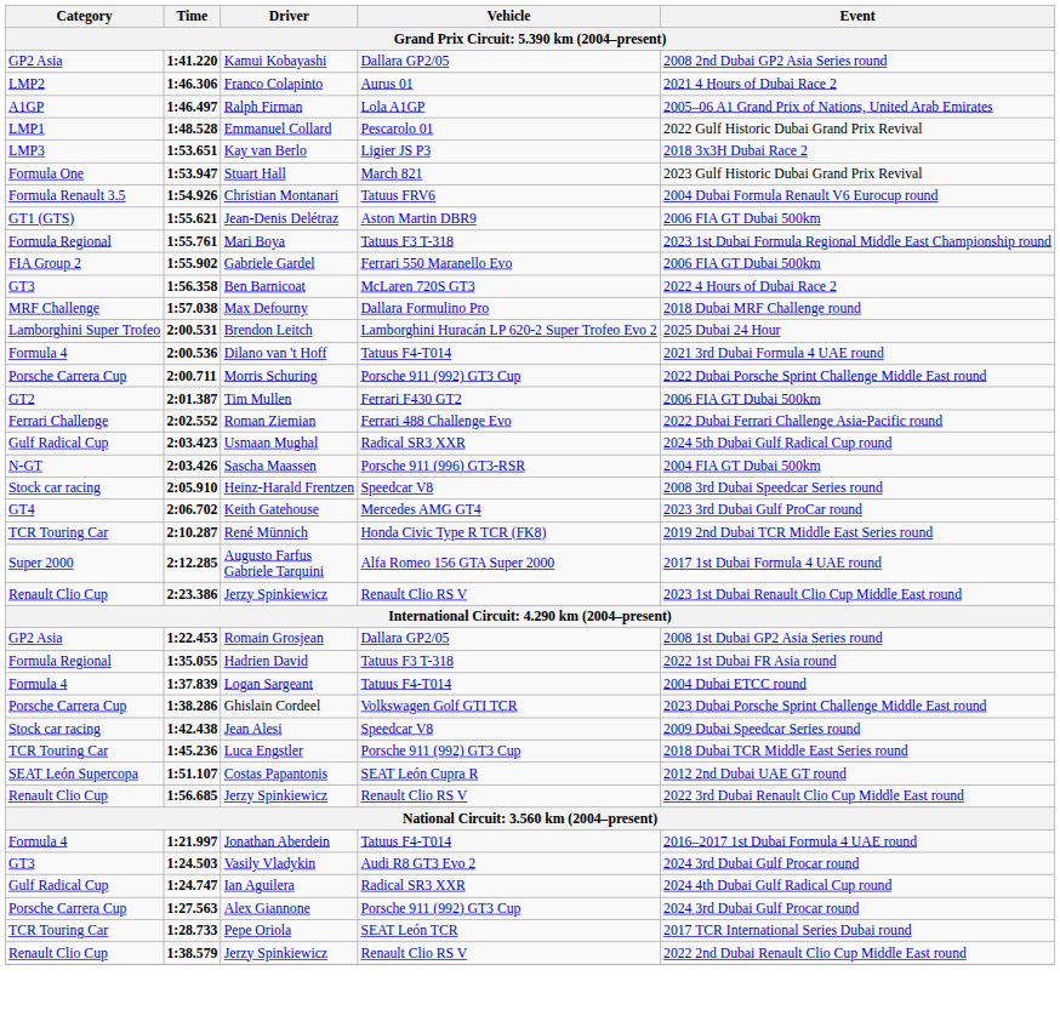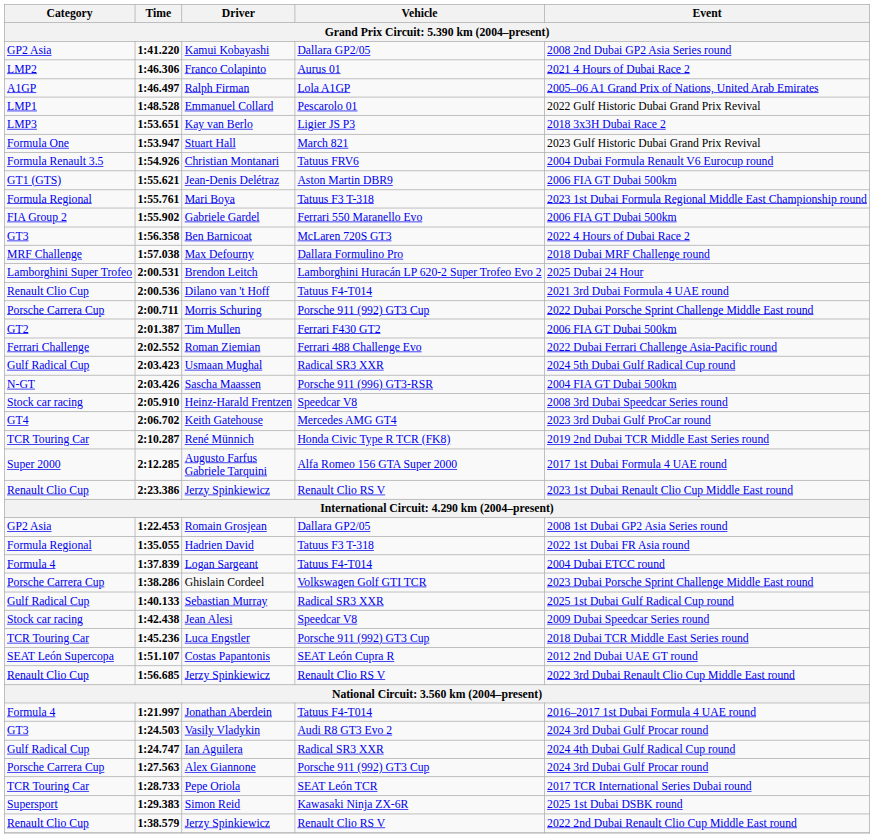 <table class="wikitable">
 <tr>
 <th>Category</th>
 <th>Time</th>
 <th>Driver</th>
 <th>Vehicle</th>
 <th>Event</th>
 </tr>
 <tr>
 <th colspan=5>Grand Prix Circuit: 5.390 km (2004–present)</th>
 </tr>
 <tr>
 <td><a href='#'>GP2 Asia</a></td>
 <td><strong>1:41.220</strong></td>
 <td><a href='#'>Kamui Kobayashi</a></td>
 <td><a href='#'>Dallara GP2/05</a></td>
 <td><a href='#'>2008 2nd Dubai GP2 Asia Series round</a></td>
 </tr>
 <tr>
 <td><a href='#'>LMP2</a></td>
 <td><strong>1:46.306</strong></td>
 <td><a href='#'>Franco Colapinto</a></td>
 <td><a href='#'>Aurus 01</a></td>
 <td><a href='#'>2021 4 Hours of Dubai Race 2</a></td>
 </tr>
 <tr>
 <td><a href='#'>A1GP</a></td>
 <td><strong>1:46.497</strong></td>
 <td><a href='#'>Ralph Firman</a></td>
 <td><a href='#'>Lola A1GP</a></td>
 <td><a href='#'>2005–06 A1 Grand Prix of Nations, United Arab Emirates</a></td>
 </tr>
 <tr>
 <td><a href='#'>LMP1</a></td>
 <td><strong>1:48.528</strong></td>
 <td><a href='#'>Emmanuel Collard</a></td>
 <td><a href='#'>Pescarolo 01</a></td>
 <td>2022 Gulf Historic Dubai Grand Prix Revival</td>
 </tr>
 <tr>
 <td><a href='#'>LMP3</a></td>
 <td><strong>1:53.651</strong></td>
 <td><a href='#'>Kay van Berlo</a></td>
 <td><a href='#'>Ligier JS P3</a></td>
 <td><a href='#'>2018 3x3H Dubai Race 2</a></td>
 </tr>
 <tr>
 <td><a href='#'>Formula One</a></td>
 <td><strong>1:53.947</strong></td>
 <td><a href='#'>Stuart Hall</a></td>
 <td><a href='#'>March 821</a></td>
 <td>2023 Gulf Historic Dubai Grand Prix Revival</td>
 </tr>
 <tr>
 <td><a href='#'>Formula Renault 3.5</a></td>
 <td><strong>1:54.926</strong></td>
 <td><a href='#'>Christian Montanari</a></td>
 <td><a href='#'>Tatuus FRV6</a></td>
 <td><a href='#'>2004 Dubai Formula Renault V6 Eurocup round</a></td>
 </tr>
 <tr>
 <td><a href='#'>GT1 (GTS)</a></td>
 <td><strong>1:55.621</strong></td>
 <td><a href='#'>Jean-Denis Delétraz</a></td>
 <td><a href='#'>Aston Martin DBR9</a></td>
 <td><a href='#'>2006 FIA GT Dubai 500km</a></td>
 </tr>
 <tr>
 <td><a href='#'>Formula Regional</a></td>
 <td><strong>1:55.761</strong></td>
 <td><a href='#'>Mari Boya</a></td>
 <td><a href='#'>Tatuus F3 T-318</a></td>
 <td><a href='#'>2023 1st Dubai Formula Regional Middle East Championship round</a></td>
 </tr>
 <tr>
 <td><a href='#'>FIA Group 2</a></td>
 <td><strong>1:55.902</strong></td>
 <td><a href='#'>Gabriele Gardel</a></td>
 <td><a href='#'>Ferrari 550 Maranello Evo</a></td>
 <td><a href='#'>2006 FIA GT Dubai 500km</a></td>
 </tr>
 <tr>
 <td><a href='#'>GT3</a></td>
 <td><strong>1:56.358</strong></td>
 <td><a href='#'>Ben Barnicoat</a></td>
 <td><a href='#'>McLaren 720S GT3</a></td>
 <td><a href='#'>2022 4 Hours of Dubai Race 2</a></td>
 </tr>
 <tr>
 <td><a href='#'>MRF Challenge</a></td>
 <td><strong>1:57.038</strong></td>
 <td><a href='#'>Max Defourny</a></td>
 <td><a href='#'>Dallara Formulino Pro</a></td>
 <td><a href='#'>2018 Dubai MRF Challenge round</a></td>
 </tr>
 <tr>
 <td><a href='#'>Lamborghini Super Trofeo</a></td>
 <td><strong>2:00.531</strong></td>
 <td><a href='#'>Brendon Leitch</a></td>
 <td><a href='#'>Lamborghini Huracán LP 620-2 Super Trofeo Evo 2</a></td>
 <td><a href='#'>2025 Dubai 24 Hour</a></td>
 </tr>
 <tr>
-<td><a href='#'>Formula 4</a></td>
+<td><a href='#'>Renault Clio Cup</a></td>
 <td><strong>2:00.536</strong></td>
 <td><a href='#'>Dilano van 't Hoff</a></td>
 <td><a href='#'>Tatuus F4-T014</a></td>
 <td><a href='#'>2021 3rd Dubai Formula 4 UAE round</a></td>
 </tr>
 <tr>
 <td><a href='#'>Porsche Carrera Cup</a></td>
 <td><strong>2:00.711</strong></td>
 <td><a href='#'>Morris Schuring</a></td>
 <td><a href='#'>Porsche 911 (992) GT3 Cup</a></td>
 <td><a href='#'>2022 Dubai Porsche Sprint Challenge Middle East round</a></td>
 </tr>
 <tr>
 <td><a href='#'>GT2</a></td>
 <td><strong>2:01.387</strong></td>
 <td><a href='#'>Tim Mullen</a></td>
 <td><a href='#'>Ferrari F430 GT2</a></td>
 <td><a href='#'>2006 FIA GT Dubai 500km</a></td>
 </tr>
 <tr>
 <td><a href='#'>Ferrari Challenge</a></td>
 <td><strong>2:02.552</strong></td>
 <td><a href='#'>Roman Ziemian</a></td>
 <td><a href='#'>Ferrari 488 Challenge Evo</a></td>
 <td><a href='#'>2022 Dubai Ferrari Challenge Asia-Pacific round</a></td>
 </tr>
 <tr>
 <td><a href='#'>Gulf Radical Cup</a></td>
 <td><strong>2:03.423</strong></td>
 <td><a href='#'>Usmaan Mughal</a></td>
 <td><a href='#'>Radical SR3 XXR</a></td>
 <td><a href='#'>2024 5th Dubai Gulf Radical Cup round</a></td>
 </tr>
 <tr>
 <td><a href='#'>N-GT</a></td>
 <td><strong>2:03.426</strong></td>
 <td><a href='#'>Sascha Maassen</a></td>
 <td><a href='#'>Porsche 911 (996) GT3-RSR</a></td>
 <td><a href='#'>2004 FIA GT Dubai 500km</a></td>
 </tr>
 <tr>
 <td><a href='#'>Stock car racing</a></td>
 <td><strong>2:05.910</strong></td>
 <td><a href='#'>Heinz-Harald Frentzen</a></td>
 <td><a href='#'>Speedcar V8</a></td>
 <td><a href='#'>2008 3rd Dubai Speedcar Series round</a></td>
 </tr>
 <tr>
 <td><a href='#'>GT4</a></td>
 <td><strong>2:06.702</strong></td>
 <td><a href='#'>Keith Gatehouse</a></td>
 <td><a href='#'>Mercedes AMG GT4</a></td>
 <td><a href='#'>2023 3rd Dubai Gulf ProCar round</a></td>
 </tr>
 <tr>
 <td><a href='#'>TCR Touring Car</a></td>
 <td><strong>2:10.287</strong></td>
 <td><a href='#'>René Münnich</a></td>
 <td><a href='#'>Honda Civic Type R TCR (FK8)</a></td>
 <td><a href='#'>2019 2nd Dubai TCR Middle East Series round</a></td>
 </tr>
 <tr>
 <td><a href='#'>Super 2000</a></td>
 <td><strong>2:12.285</strong></td>
 <td><a href='#'>Augusto Farfus</a><br><a href='#'>Gabriele Tarquini</a></td>
 <td><a href='#'>Alfa Romeo 156 GTA Super 2000</a></td>
 <td><a href='#'>2017 1st Dubai Formula 4 UAE round</a></td>
 </tr>
 <tr>
 <td><a href='#'>Renault Clio Cup</a></td>
 <td><strong>2:23.386</strong></td>
 <td><a href='#'>Jerzy Spinkiewicz</a></td>
 <td><a href='#'>Renault Clio RS V</a></td>
 <td><a href='#'>2023 1st Dubai Renault Clio Cup Middle East round</a></td>
 </tr>
 <tr>
 <th colspan=5>International Circuit: 4.290 km (2004–present)</th>
 </tr>
 <tr>
 <td><a href='#'>GP2 Asia</a></td>
 <td><strong>1:22.453</strong></td>
 <td><a href='#'>Romain Grosjean</a></td>
 <td><a href='#'>Dallara GP2/05</a></td>
 <td><a href='#'>2008 1st Dubai GP2 Asia Series round</a></td>
 </tr>
 <tr>
 <td><a href='#'>Formula Regional</a></td>
 <td><strong>1:35.055</strong></td>
 <td><a href='#'>Hadrien David</a></td>
 <td><a href='#'>Tatuus F3 T-318</a></td>
 <td><a href='#'>2022 1st Dubai FR Asia round</a></td>
 </tr>
 <tr>
 <td><a href='#'>Formula 4</a></td>
 <td><strong>1:37.839</strong></td>
 <td><a href='#'>Logan Sargeant</a></td>
 <td><a href='#'>Tatuus F4-T014</a></td>
 <td><a href='#'>2004 Dubai ETCC round</a></td>
 </tr>
 <tr>
 <td><a href='#'>Porsche Carrera Cup</a></td>
 <td><strong>1:38.286</strong></td>
 <td>Ghislain Cordeel</td>
 <td><a href='#'>Volkswagen Golf GTI TCR</a></td>
 <td><a href='#'>2023 Dubai Porsche Sprint Challenge Middle East round</a></td>
 </tr>
 <tr>
+<td><a href='#'>Gulf Radical Cup</a></td>
+<td><strong>1:40.133</strong></td>
+<td><a href='#'>Sebastian Murray</a></td>
+<td><a href='#'>Radical SR3 XXR</a></td>
+<td><a href='#'>2025 1st Dubai Gulf Radical Cup round</a></td>
+</tr>
+<tr>
 <td><a href='#'>Stock car racing</a></td>
 <td><strong>1:42.438</strong></td>
 <td><a href='#'>Jean Alesi</a></td>
 <td><a href='#'>Speedcar V8</a></td>
 <td><a href='#'>2009 Dubai Speedcar Series round</a></td>
 </tr>
 <tr>
 <td><a href='#'>TCR Touring Car</a></td>
 <td><strong>1:45.236</strong></td>
 <td><a href='#'>Luca Engstler</a></td>
 <td><a href='#'>Porsche 911 (992) GT3 Cup</a></td>
 <td><a href='#'>2018 Dubai TCR Middle East Series round</a></td>
 </tr>
 <tr>
 <td><a href='#'>SEAT León Supercopa</a></td>
 <td><strong>1:51.107</strong></td>
 <td><a href='#'>Costas Papantonis</a></td>
 <td><a href='#'>SEAT León Cupra R</a></td>
 <td><a href='#'>2012 2nd Dubai UAE GT round</a></td>
 </tr>
 <tr>
 <td><a href='#'>Renault Clio Cup</a></td>
 <td><strong>1:56.685</strong></td>
 <td><a href='#'>Jerzy Spinkiewicz</a></td>
 <td><a href='#'>Renault Clio RS V</a></td>
 <td><a href='#'>2022 3rd Dubai Renault Clio Cup Middle East round</a></td>
 </tr>
 <tr>
 <th colspan=5>National Circuit: 3.560 km (2004–present)</th>
 </tr>
 <tr>
 <td><a href='#'>Formula 4</a></td>
 <td><strong>1:21.997</strong></td>
 <td><a href='#'>Jonathan Aberdein</a></td>
 <td><a href='#'>Tatuus F4-T014</a></td>
 <td><a href='#'>2016–2017 1st Dubai Formula 4 UAE round</a></td>
 </tr>
 <tr>
 <td><a href='#'>GT3</a></td>
 <td><strong>1:24.503</strong></td>
 <td><a href='#'>Vasily Vladykin</a></td>
 <td><a href='#'>Audi R8 GT3 Evo 2</a></td>
 <td><a href='#'>2024 3rd Dubai Gulf Procar round</a></td>
 </tr>
 <tr>
 <td><a href='#'>Gulf Radical Cup</a></td>
 <td><strong>1:24.747</strong></td>
 <td><a href='#'>Ian Aguilera</a></td>
 <td><a href='#'>Radical SR3 XXR</a></td>
 <td><a href='#'>2024 4th Dubai Gulf Radical Cup round</a></td>
 </tr>
 <tr>
 <td><a href='#'>Porsche Carrera Cup</a></td>
 <td><strong>1:27.563</strong></td>
 <td><a href='#'>Alex Giannone</a></td>
 <td><a href='#'>Porsche 911 (992) GT3 Cup</a></td>
 <td><a href='#'>2024 3rd Dubai Gulf Procar round</a></td>
 </tr>
 <tr>
 <td><a href='#'>TCR Touring Car</a></td>
 <td><strong>1:28.733</strong></td>
 <td><a href='#'>Pepe Oriola</a></td>
 <td><a href='#'>SEAT León TCR</a></td>
 <td><a href='#'>2017 TCR International Series Dubai round</a></td>
 </tr>
 <tr>
+<td><a href='#'>Supersport</a></td>
+<td><strong>1:29.383</strong></td>
+<td><a href='#'>Simon Reid</a></td>
+<td><a href='#'>Kawasaki Ninja ZX-6R</a></td>
+<td><a href='#'>2025 1st Dubai DSBK round</a></td>
+</tr>
+<tr>
 <td><a href='#'>Renault Clio Cup</a></td>
 <td><strong>1:38.579</strong></td>
 <td><a href='#'>Jerzy Spinkiewicz</a></td>
 <td><a href='#'>Renault Clio RS V</a></td>
 <td><a href='#'>2022 2nd Dubai Renault Clio Cup Middle East round</a></td>
 </tr>
 <tr>
 </tr>
 </table>
